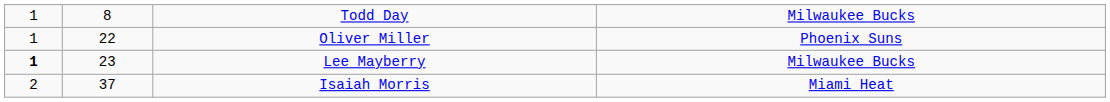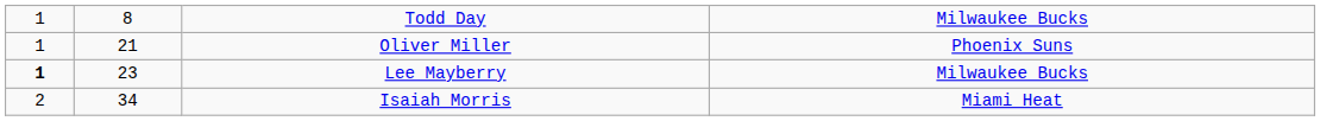 <table class="wikitable" style="width:80%;">
 <tr style="text-align:center;" bgcolor="">
 <td>1</td>
 <td>8</td>
 <td><a href='#'>Todd Day</a></td>
 <td><a href='#'>Milwaukee Bucks</a></td>
 </tr>
 <tr style="text-align:center;" bgcolor="">
 <td>1</td>
-<td>22</td>
+<td>21</td>
 <td><a href='#'>Oliver Miller</a></td>
 <td><a href='#'>Phoenix Suns</a></td>
 </tr>
 <tr style="text-align:center;" bgcolor="">
 <td><strong>1</strong></td>
 <td>23</td>
 <td><a href='#'>Lee Mayberry</a></td>
 <td><a href='#'>Milwaukee Bucks</a></td>
 </tr>
 <tr style="text-align:center;" bgcolor="">
 <td>2</td>
-<td>37</td>
+<td>34</td>
 <td><a href='#'>Isaiah Morris</a></td>
 <td><a href='#'>Miami Heat</a></td>
 </tr>
 </table>
